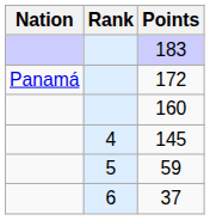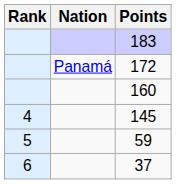 <table class="wikitable sortable" style="text-align:center">
 <tr>
+<th>Rank</th>
 <th>Nation</th>
-<th>Rank</th>
 <th>Points</th>
 </tr>
 <tr style="background-color:#ccccff">
+<td bgcolor = DDEEFF></td>
 <td align=left></td>
-<td bgcolor = DDEEFF></td>
 <td>183</td>
 </tr>
 <tr>
+<td bgcolor = DDEEFF></td>
 <td align=left> <a href='#'>Panamá</a></td>
-<td bgcolor = DDEEFF></td>
 <td>172</td>
 </tr>
 <tr>
+<td bgcolor = DDEEFF></td>
 <td align=left></td>
-<td bgcolor = DDEEFF></td>
 <td>160</td>
 </tr>
 <tr>
+<td bgcolor = DDEEFF>4</td>
 <td align=left></td>
-<td bgcolor = DDEEFF>4</td>
 <td>145</td>
 </tr>
 <tr>
+<td bgcolor = DDEEFF>5</td>
 <td align=left></td>
-<td bgcolor = DDEEFF>5</td>
 <td>59</td>
 </tr>
 <tr>
+<td bgcolor = DDEEFF>6</td>
 <td align=left></td>
-<td bgcolor = DDEEFF>6</td>
 <td>37</td>
 </tr>
 </table>
